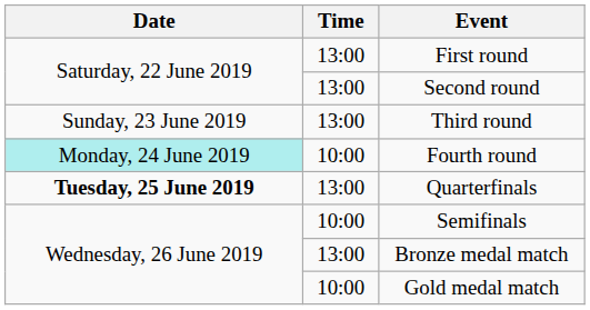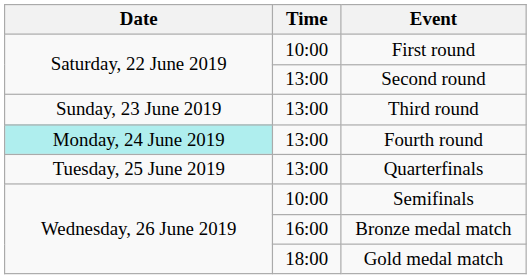 <table class = "wikitable" style="text-align:center;">
 <tr>
 <th width=220>Date</th>
 <th width=50>Time</th>
 <th width=150>Event</th>
 </tr>
 <tr>
 <td rowspan=2>Saturday, 22 June 2019</td>
-<td>13:00</td>
+<td>10:00</td>
 <td>First round</td>
 </tr>
 <tr>
 <td>13:00</td>
 <td>Second round</td>
 </tr>
 <tr>
 <td>Sunday, 23 June 2019</td>
 <td>13:00</td>
 <td>Third round</td>
 </tr>
 <tr>
 <td style="background: paleturquoise;">Monday, 24 June 2019</td>
-<td>10:00</td>
+<td>13:00</td>
 <td>Fourth round</td>
 </tr>
 <tr>
-<td><strong>Tuesday, 25 June 2019</strong></td>
+<td>Tuesday, 25 June 2019</td>
 <td>13:00</td>
 <td>Quarterfinals</td>
 </tr>
 <tr>
 <td rowspan=3>Wednesday, 26 June 2019</td>
 <td>10:00</td>
 <td>Semifinals</td>
 </tr>
 <tr>
-<td>13:00</td>
+<td>16:00</td>
 <td>Bronze medal match</td>
 </tr>
 <tr>
-<td>10:00</td>
+<td>18:00</td>
 <td>Gold medal match</td>
 </tr>
 </table>
